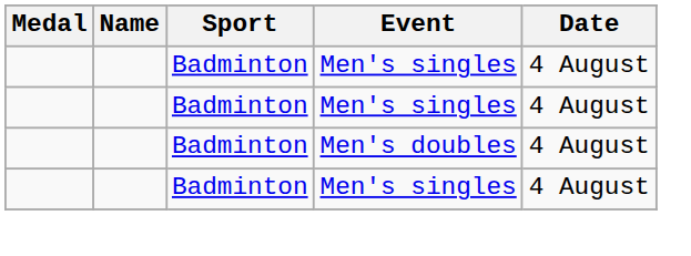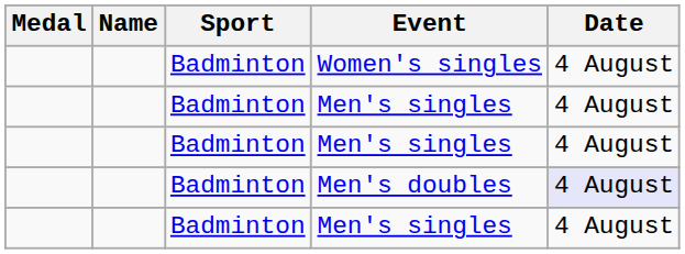 <table class="wikitable sortable" style="font-size: 95%;">
 <tr>
 <th>Medal</th>
 <th>Name</th>
 <th>Sport</th>
 <th>Event</th>
 <th>Date</th>
+</tr>
+<tr>
+<td></td>
+<td></td>
+<td> <a href='#'>Badminton</a></td>
+<td><a href='#'>Women's singles</a></td>
+<td>4 August</td>
 </tr>
 <tr>
 <td></td>
 <td></td>
 <td> <a href='#'>Badminton</a></td>
 <td><a href='#'>Men's singles</a></td>
 <td>4 August</td>
 </tr>
 <tr>
 <td></td>
 <td></td>
 <td> <a href='#'>Badminton</a></td>
 <td><a href='#'>Men's singles</a></td>
 <td>4 August</td>
 </tr>
 <tr>
 <td></td>
 <td><br></td>
 <td> <a href='#'>Badminton</a></td>
 <td><a href='#'>Men's doubles</a></td>
-<td>4 August</td>
+<td style="background: lavender;">4 August</td>
 </tr>
 <tr>
 <td></td>
 <td></td>
 <td> <a href='#'>Badminton</a></td>
 <td><a href='#'>Men's singles</a></td>
 <td>4 August</td>
 </tr>
 </table>
